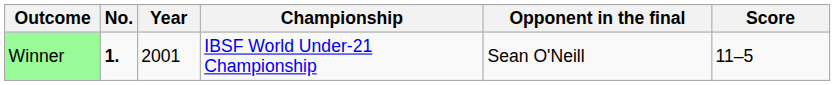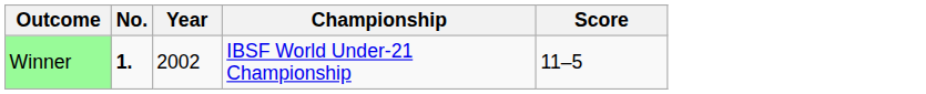 <table class="sortable wikitable">
 <tr>
 <th width="80">Outcome</th>
 <th width="20">No.</th>
 <th width="50">Year</th>
 <th style="width:250px;">Championship</th>
-<th style="width:200px;">Opponent in the final</th>
 <th style="width:100px;">Score</th>
 </tr>
 <tr>
 <td style="background: #98FB98">Winner</td>
 <td><strong>1.</strong></td>
-<td>2001</td>
+<td>2002</td>
 <td><a href='#'>IBSF World Under-21 Championship</a></td>
-<td> Sean O'Neill</td>
 <td>11–5</td>
 </tr>
 </table>
